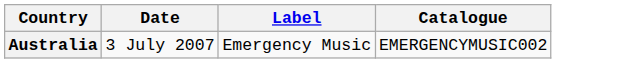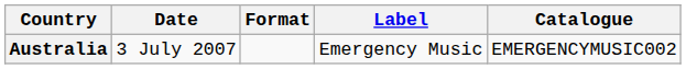 <table class="wikitable plainrowheaders">
 <tr>
 <th scope="col">Country</th>
 <th scope="col">Date</th>
+<th scope="col">Format</th>
 <th scope="col"><a href='#'>Label</a></th>
 <th scope="col">Catalogue</th>
 </tr>
 <tr>
 <th scope="row">Australia</th>
 <td>3 July 2007</td>
+<td></td>
 <td>Emergency Music</td>
 <td>EMERGENCYMUSIC002</td>
 </tr>
 </table>
